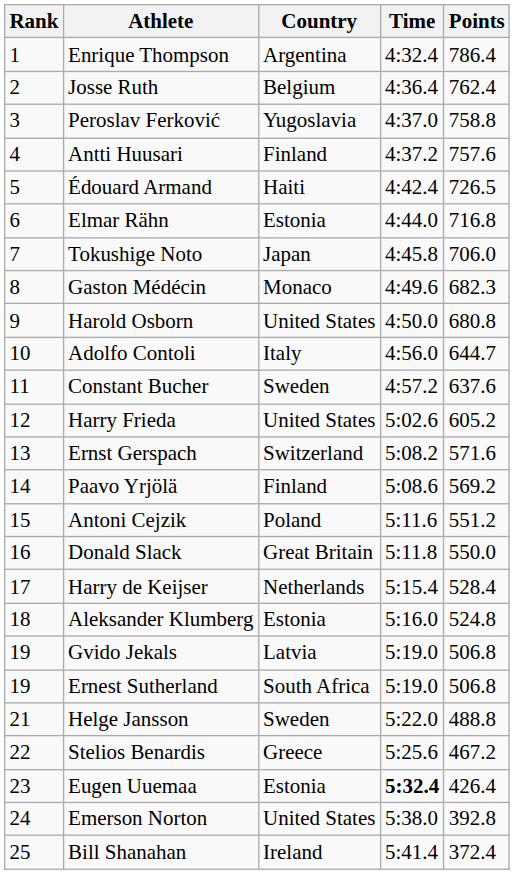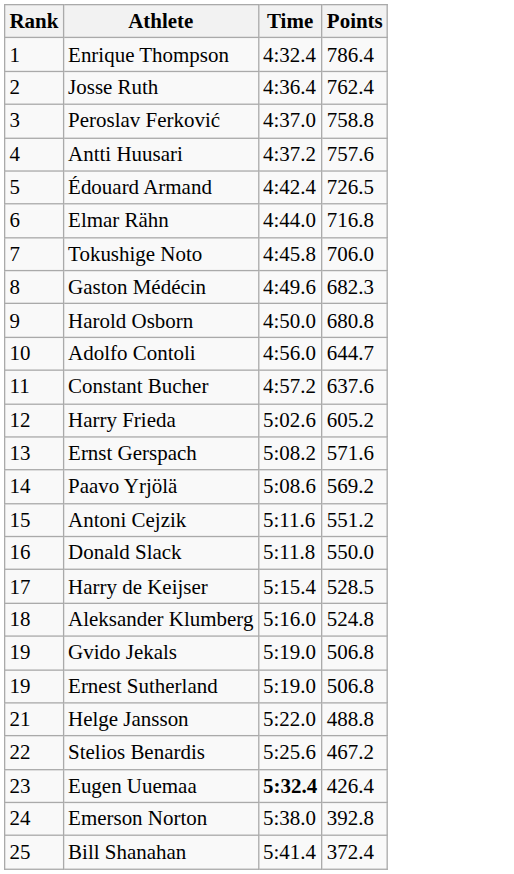 <table class="wikitable">
 <tr>
 <th>Rank</th>
 <th>Athlete</th>
-<th>Country</th>
 <th>Time</th>
 <th>Points</th>
 </tr>
 <tr>
 <td>1</td>
 <td>Enrique Thompson</td>
-<td>Argentina</td>
 <td>4:32.4</td>
 <td>786.4</td>
 </tr>
 <tr>
 <td>2</td>
 <td>Josse Ruth</td>
-<td>Belgium</td>
 <td>4:36.4</td>
 <td>762.4</td>
 </tr>
 <tr>
 <td>3</td>
 <td>Peroslav Ferković</td>
-<td>Yugoslavia</td>
 <td>4:37.0</td>
 <td>758.8</td>
 </tr>
 <tr>
 <td>4</td>
 <td>Antti Huusari</td>
-<td>Finland</td>
 <td>4:37.2</td>
 <td>757.6</td>
 </tr>
 <tr>
 <td>5</td>
 <td>Édouard Armand</td>
-<td>Haiti</td>
 <td>4:42.4</td>
 <td>726.5</td>
 </tr>
 <tr>
 <td>6</td>
 <td>Elmar Rähn</td>
-<td>Estonia</td>
 <td>4:44.0</td>
 <td>716.8</td>
 </tr>
 <tr>
 <td>7</td>
 <td>Tokushige Noto</td>
-<td>Japan</td>
 <td>4:45.8</td>
 <td>706.0</td>
 </tr>
 <tr>
 <td>8</td>
 <td>Gaston Médécin</td>
-<td>Monaco</td>
 <td>4:49.6</td>
 <td>682.3</td>
 </tr>
 <tr>
 <td>9</td>
 <td>Harold Osborn</td>
-<td>United States</td>
 <td>4:50.0</td>
 <td>680.8</td>
 </tr>
 <tr>
 <td>10</td>
 <td>Adolfo Contoli</td>
-<td>Italy</td>
 <td>4:56.0</td>
 <td>644.7</td>
 </tr>
 <tr>
 <td>11</td>
 <td>Constant Bucher</td>
-<td>Sweden</td>
 <td>4:57.2</td>
 <td>637.6</td>
 </tr>
 <tr>
 <td>12</td>
 <td>Harry Frieda</td>
-<td>United States</td>
 <td>5:02.6</td>
 <td>605.2</td>
 </tr>
 <tr>
 <td>13</td>
 <td>Ernst Gerspach</td>
-<td>Switzerland</td>
 <td>5:08.2</td>
 <td>571.6</td>
 </tr>
 <tr>
 <td>14</td>
 <td>Paavo Yrjölä</td>
-<td>Finland</td>
 <td>5:08.6</td>
 <td>569.2</td>
 </tr>
 <tr>
 <td>15</td>
 <td>Antoni Cejzik</td>
-<td>Poland</td>
 <td>5:11.6</td>
 <td>551.2</td>
 </tr>
 <tr>
 <td>16</td>
 <td>Donald Slack</td>
-<td>Great Britain</td>
 <td>5:11.8</td>
 <td>550.0</td>
 </tr>
 <tr>
 <td>17</td>
 <td>Harry de Keijser</td>
-<td>Netherlands</td>
 <td>5:15.4</td>
-<td>528.4</td>
+<td>528.5</td>
 </tr>
 <tr>
 <td>18</td>
 <td>Aleksander Klumberg</td>
-<td>Estonia</td>
 <td>5:16.0</td>
 <td>524.8</td>
 </tr>
 <tr>
 <td>19</td>
 <td>Gvido Jekals</td>
-<td>Latvia</td>
 <td>5:19.0</td>
 <td>506.8</td>
 </tr>
 <tr>
 <td>19</td>
 <td>Ernest Sutherland</td>
-<td>South Africa</td>
 <td>5:19.0</td>
 <td>506.8</td>
 </tr>
 <tr>
 <td>21</td>
 <td>Helge Jansson</td>
-<td>Sweden</td>
 <td>5:22.0</td>
 <td>488.8</td>
 </tr>
 <tr>
 <td>22</td>
 <td>Stelios Benardis</td>
-<td>Greece</td>
 <td>5:25.6</td>
 <td>467.2</td>
 </tr>
 <tr>
 <td>23</td>
 <td>Eugen Uuemaa</td>
-<td>Estonia</td>
 <td><strong>5:32.4</strong></td>
 <td>426.4</td>
 </tr>
 <tr>
 <td>24</td>
 <td>Emerson Norton</td>
-<td>United States</td>
 <td>5:38.0</td>
 <td>392.8</td>
 </tr>
 <tr>
 <td>25</td>
 <td>Bill Shanahan</td>
-<td>Ireland</td>
 <td>5:41.4</td>
 <td>372.4</td>
 </tr>
 </table>
